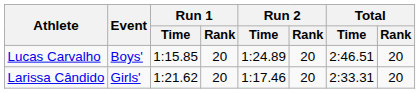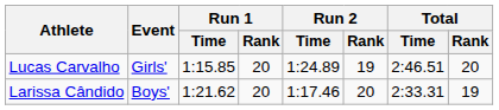 <table class="wikitable" style="font-size:90%">
 <tr>
 <th rowspan="2">Athlete</th>
 <th rowspan="2">Event</th>
 <th colspan="2">Run 1</th>
 <th colspan="2">Run 2</th>
 <th colspan="2">Total</th>
 </tr>
 <tr style="font-size:95%">
 <th>Time</th>
 <th>Rank</th>
 <th>Time</th>
 <th>Rank</th>
 <th>Time</th>
 <th>Rank</th>
 </tr>
 <tr align=center>
 <td align=left><a href='#'>Lucas Carvalho</a><br></td>
-<td align=left><a href='#'>Boys'</a></td>
+<td align=left><a href='#'>Girls'</a></td>
 <td>1:15.85</td>
 <td>20</td>
 <td>1:24.89</td>
-<td>20</td>
+<td>19</td>
 <td>2:46.51</td>
 <td>20</td>
 </tr>
 <tr align=center>
 <td align=left><a href='#'>Larissa Cândido</a><br></td>
-<td align=left><a href='#'>Girls'</a></td>
+<td align=left><a href='#'>Boys'</a></td>
 <td>1:21.62</td>
 <td>20</td>
 <td>1:17.46</td>
 <td>20</td>
 <td>2:33.31</td>
-<td>20</td>
+<td>19</td>
 </tr>
 </table>
